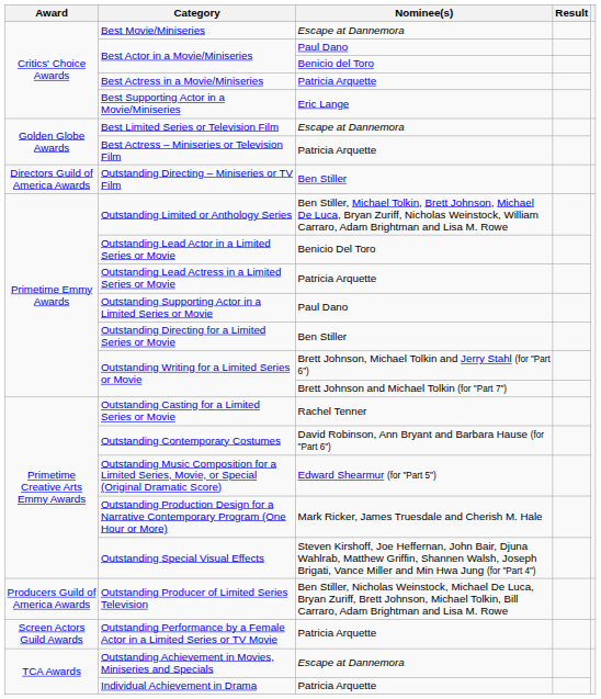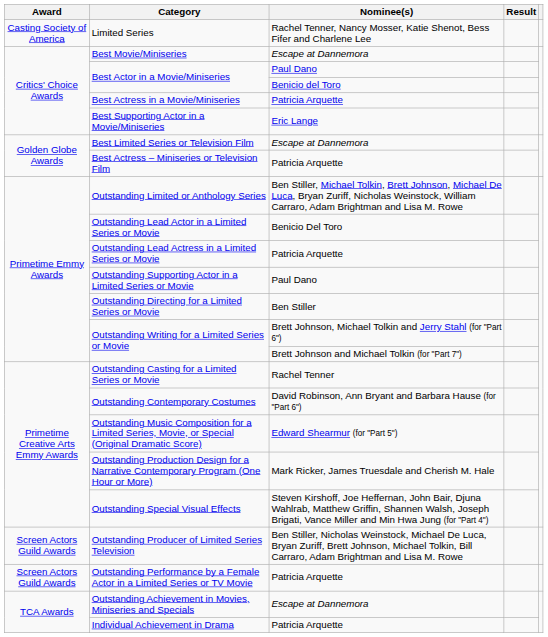 <table class="wikitable sortable" style="width:100%">
 <tr>
 <th scope="col">Award</th>
 <th scope="col">Category</th>
 <th scope="col">Nominee(s)</th>
 <th scope="col">Result</th>
 <th scope="col" class="unsortable"></th>
+</tr>
+<tr>
+<td align="center"><a href='#'>Casting Society of America</a></td>
+<td>Limited Series</td>
+<td>Rachel Tenner, Nancy Mosser, Katie Shenot, Bess Fifer and Charlene Lee</td>
+<td></td>
+<td style="text-align:center;"></td>
 </tr>
 <tr>
 <td align="center" rowspan="5"><a href='#'>Critics' Choice Awards</a></td>
 <td><a href='#'>Best Movie/Miniseries</a></td>
 <td><em>Escape at Dannemora</em></td>
 <td></td>
 <td align="center" rowspan="5"></td>
 </tr>
 <tr>
 <td rowspan="2"><a href='#'>Best Actor in a Movie/Miniseries</a></td>
 <td><a href='#'>Paul Dano</a></td>
 <td></td>
 </tr>
 <tr>
 <td><a href='#'>Benicio del Toro</a></td>
 <td></td>
 </tr>
 <tr>
 <td><a href='#'>Best Actress in a Movie/Miniseries</a></td>
 <td><a href='#'>Patricia Arquette</a></td>
 <td></td>
 </tr>
 <tr>
 <td><a href='#'>Best Supporting Actor in a Movie/Miniseries</a></td>
 <td><a href='#'>Eric Lange</a></td>
 <td></td>
 </tr>
 <tr>
 <td align="center" rowspan="2"><a href='#'>Golden Globe Awards</a></td>
 <td><a href='#'>Best Limited Series or Television Film</a></td>
 <td><em>Escape at Dannemora</em></td>
 <td></td>
 <td align="center" rowspan="2"></td>
 </tr>
 <tr>
 <td><a href='#'>Best Actress – Miniseries or Television Film</a></td>
 <td>Patricia Arquette</td>
 <td></td>
-</tr>
-<tr>
-<td align="center"><a href='#'>Directors Guild of America Awards</a></td>
-<td><a href='#'>Outstanding Directing – Miniseries or TV Film</a></td>
-<td><a href='#'>Ben Stiller</a></td>
-<td></td>
-<td align="center"></td>
 </tr>
 <tr>
 <td align="center" rowspan="7"><a href='#'>Primetime Emmy Awards</a></td>
 <td><a href='#'>Outstanding Limited or Anthology Series</a></td>
 <td>Ben Stiller, <a href='#'>Michael Tolkin</a>, <a href='#'>Brett Johnson</a>, <a href='#'>Michael De Luca</a>, Bryan Zuriff, Nicholas Weinstock, William Carraro, Adam Brightman and Lisa M. Rowe</td>
 <td></td>
 <td align="center" rowspan="12"></td>
 </tr>
 <tr>
 <td><a href='#'>Outstanding Lead Actor in a Limited Series or Movie</a></td>
 <td>Benicio Del Toro</td>
 <td></td>
 </tr>
 <tr>
 <td><a href='#'>Outstanding Lead Actress in a Limited Series or Movie</a></td>
 <td>Patricia Arquette</td>
 <td></td>
 </tr>
 <tr>
 <td><a href='#'>Outstanding Supporting Actor in a Limited Series or Movie</a></td>
 <td>Paul Dano</td>
 <td></td>
 </tr>
 <tr>
 <td><a href='#'>Outstanding Directing for a Limited Series or Movie</a></td>
 <td>Ben Stiller</td>
 <td></td>
 </tr>
 <tr>
 <td rowspan="2"><a href='#'>Outstanding Writing for a Limited Series or Movie</a></td>
 <td>Brett Johnson, Michael Tolkin and <a href='#'>Jerry Stahl</a> <small>(for "Part 6")</small></td>
 <td></td>
 </tr>
 <tr>
 <td>Brett Johnson and Michael Tolkin <small>(for "Part 7")</small></td>
 <td></td>
 </tr>
 <tr>
 <td align="center" rowspan="5"><a href='#'>Primetime Creative Arts Emmy Awards</a></td>
 <td><a href='#'>Outstanding Casting for a Limited Series or Movie</a></td>
 <td>Rachel Tenner</td>
 <td></td>
 </tr>
 <tr>
 <td><a href='#'>Outstanding Contemporary Costumes</a></td>
 <td>David Robinson, Ann Bryant and Barbara Hause <small>(for "Part 6")</small></td>
 <td></td>
 </tr>
 <tr>
 <td><a href='#'>Outstanding Music Composition for a Limited Series, Movie, or Special (Original Dramatic Score)</a></td>
 <td><a href='#'>Edward Shearmur</a> <small>(for "Part 5")</small></td>
 <td></td>
 </tr>
 <tr>
 <td><a href='#'>Outstanding Production Design for a Narrative Contemporary Program (One Hour or More)</a></td>
 <td>Mark Ricker, James Truesdale and Cherish M. Hale</td>
 <td></td>
 </tr>
 <tr>
 <td><a href='#'>Outstanding Special Visual Effects</a></td>
 <td>Steven Kirshoff, Joe Heffernan, John Bair, Djuna Wahlrab, Matthew Griffin, Shannen Walsh, Joseph Brigati, Vance Miller and Min Hwa Jung <small>(for "Part 4")</small></td>
 <td></td>
 </tr>
 <tr>
-<td align="center"><a href='#'>Producers Guild of America Awards</a></td>
+<td align="center"><a href='#'>Screen Actors Guild Awards</a></td>
 <td><a href='#'>Outstanding Producer of Limited Series Television</a></td>
 <td>Ben Stiller, Nicholas Weinstock, Michael De Luca, Bryan Zuriff, Brett Johnson, Michael Tolkin, Bill Carraro, Adam Brightman and Lisa M. Rowe</td>
 <td></td>
 <td align="center"></td>
 </tr>
 <tr>
 <td align="center"><a href='#'>Screen Actors Guild Awards</a></td>
 <td><a href='#'>Outstanding Performance by a Female Actor in a Limited Series or TV Movie</a></td>
 <td>Patricia Arquette</td>
 <td></td>
 <td align="center"></td>
 </tr>
 <tr>
 <td align="center" rowspan="2"><a href='#'>TCA Awards</a></td>
 <td><a href='#'>Outstanding Achievement in Movies, Miniseries and Specials</a></td>
 <td><em>Escape at Dannemora</em></td>
 <td></td>
 <td align="center" rowspan="2"></td>
 </tr>
 <tr>
 <td><a href='#'>Individual Achievement in Drama</a></td>
 <td>Patricia Arquette</td>
 <td></td>
 </tr>
 </table>
